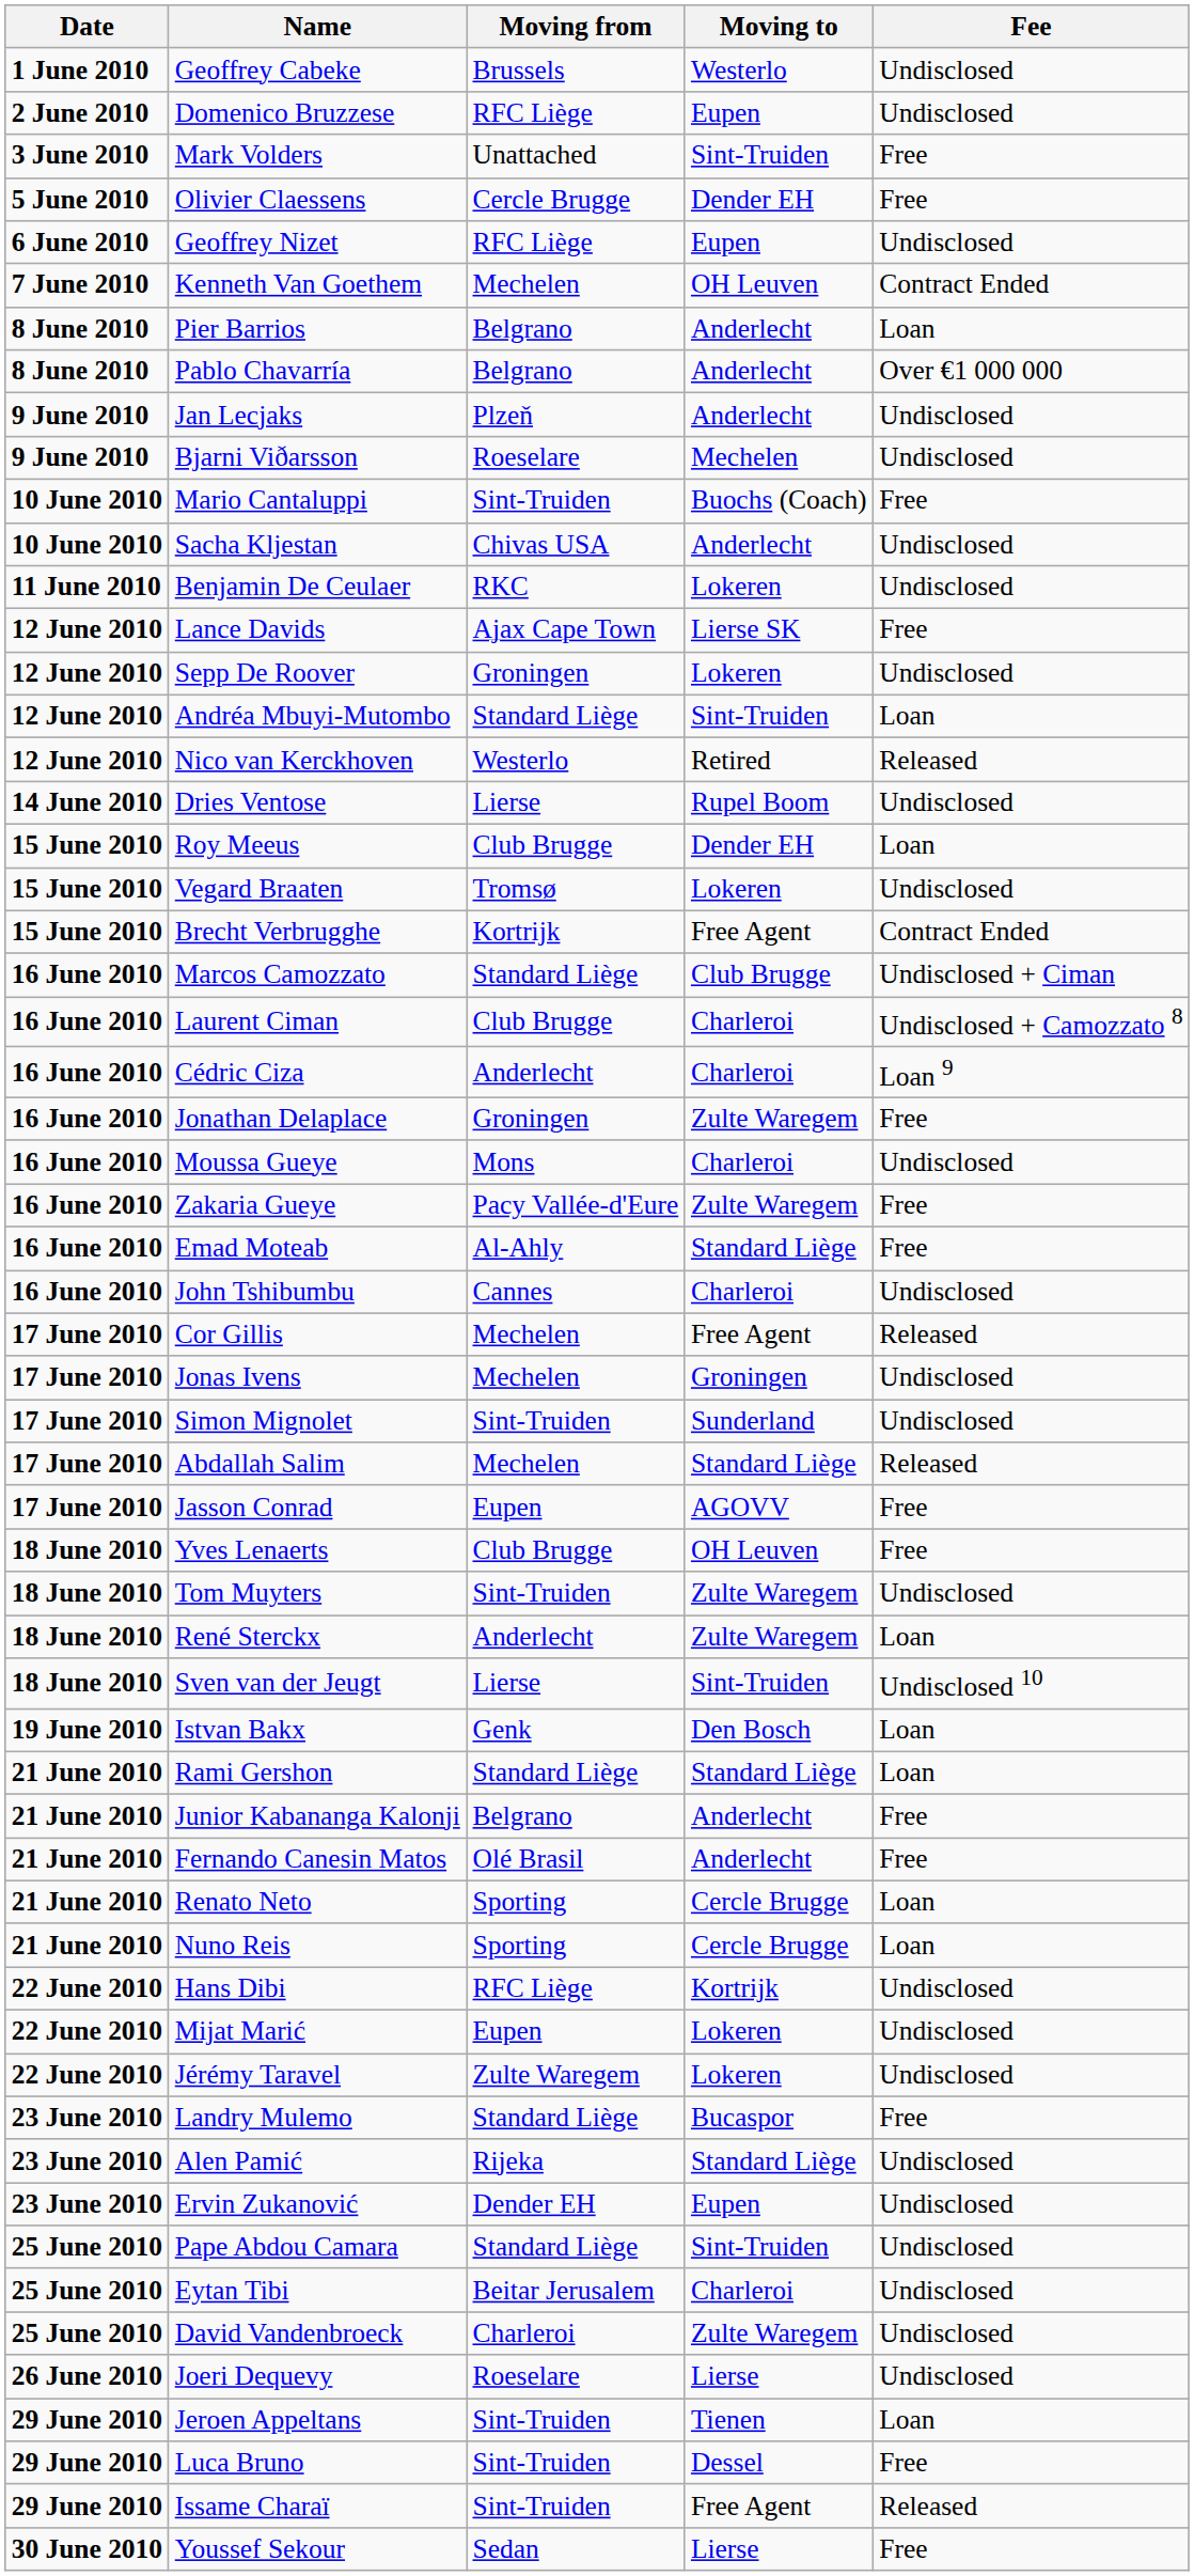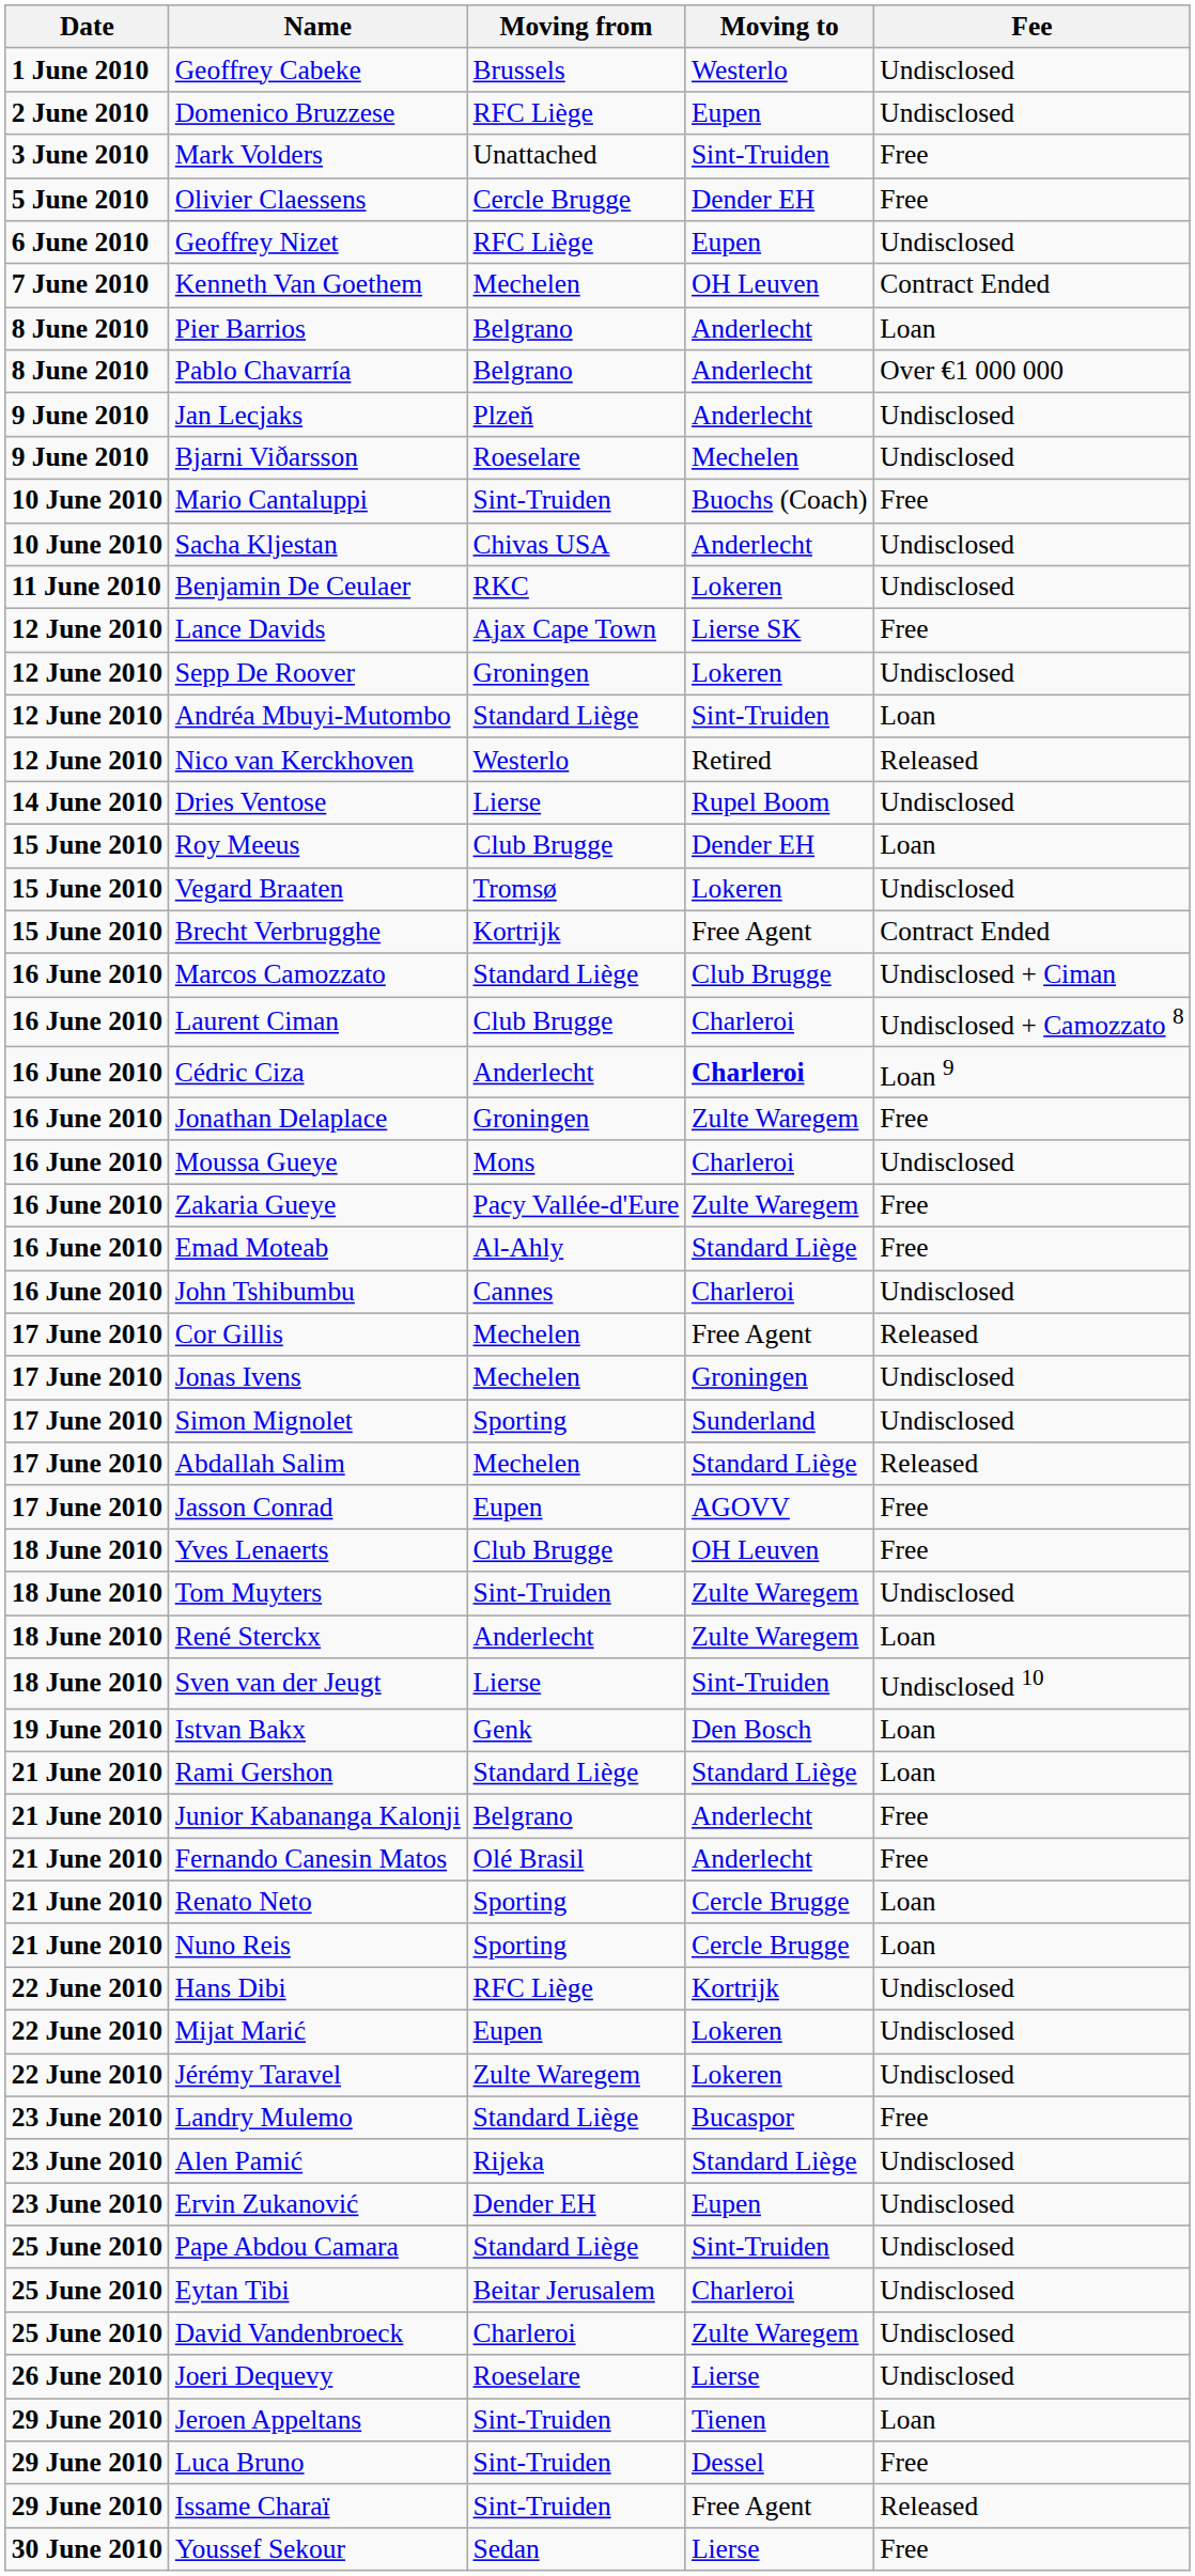 <table class="wikitable sortable">
 <tr>
 <th>Date</th>
 <th>Name</th>
 <th>Moving from</th>
 <th>Moving to</th>
 <th>Fee</th>
 </tr>
 <tr>
 <td><strong>1 June 2010</strong></td>
 <td><a href='#'>Geoffrey Cabeke</a></td>
 <td><a href='#'>Brussels</a></td>
 <td><a href='#'>Westerlo</a></td>
 <td>Undisclosed </td>
 </tr>
 <tr>
 <td><strong>2 June 2010</strong></td>
 <td><a href='#'>Domenico Bruzzese</a></td>
 <td><a href='#'>RFC Liège</a></td>
 <td><a href='#'>Eupen</a></td>
 <td>Undisclosed </td>
 </tr>
 <tr>
 <td><strong>3 June 2010</strong></td>
 <td><a href='#'>Mark Volders</a></td>
 <td>Unattached</td>
 <td><a href='#'>Sint-Truiden</a></td>
 <td>Free </td>
 </tr>
 <tr>
 <td><strong>5 June 2010</strong></td>
 <td><a href='#'>Olivier Claessens</a></td>
 <td><a href='#'>Cercle Brugge</a></td>
 <td><a href='#'>Dender EH</a></td>
 <td>Free </td>
 </tr>
 <tr>
 <td><strong>6 June 2010</strong></td>
 <td><a href='#'>Geoffrey Nizet</a></td>
 <td><a href='#'>RFC Liège</a></td>
 <td><a href='#'>Eupen</a></td>
 <td>Undisclosed </td>
 </tr>
 <tr>
 <td><strong>7 June 2010</strong></td>
 <td><a href='#'>Kenneth Van Goethem</a></td>
 <td><a href='#'>Mechelen</a></td>
 <td><a href='#'>OH Leuven</a></td>
 <td>Contract Ended </td>
 </tr>
 <tr>
 <td><strong>8 June 2010</strong></td>
 <td> <a href='#'>Pier Barrios</a></td>
 <td> <a href='#'>Belgrano</a></td>
 <td><a href='#'>Anderlecht</a></td>
 <td>Loan </td>
 </tr>
 <tr>
 <td><strong>8 June 2010</strong></td>
 <td> <a href='#'>Pablo Chavarría</a></td>
 <td> <a href='#'>Belgrano</a></td>
 <td><a href='#'>Anderlecht</a></td>
 <td>Over €1 000 000 </td>
 </tr>
 <tr>
 <td><strong>9 June 2010</strong></td>
 <td> <a href='#'>Jan Lecjaks</a></td>
 <td> <a href='#'>Plzeň</a></td>
 <td><a href='#'>Anderlecht</a></td>
 <td>Undisclosed </td>
 </tr>
 <tr>
 <td><strong>9 June 2010</strong></td>
 <td> <a href='#'>Bjarni Viðarsson</a></td>
 <td><a href='#'>Roeselare</a></td>
 <td><a href='#'>Mechelen</a></td>
 <td>Undisclosed </td>
 </tr>
 <tr>
 <td><strong>10 June 2010</strong></td>
 <td> <a href='#'>Mario Cantaluppi</a></td>
 <td><a href='#'>Sint-Truiden</a></td>
 <td> <a href='#'>Buochs</a> (Coach)</td>
 <td>Free </td>
 </tr>
 <tr>
 <td><strong>10 June 2010</strong></td>
 <td> <a href='#'>Sacha Kljestan</a></td>
 <td> <a href='#'>Chivas USA</a></td>
 <td><a href='#'>Anderlecht</a></td>
 <td>Undisclosed </td>
 </tr>
 <tr>
 <td><strong>11 June 2010</strong></td>
 <td><a href='#'>Benjamin De Ceulaer</a></td>
 <td> <a href='#'>RKC</a></td>
 <td><a href='#'>Lokeren</a></td>
 <td>Undisclosed </td>
 </tr>
 <tr>
 <td><strong>12 June 2010</strong></td>
 <td> <a href='#'>Lance Davids</a></td>
 <td> <a href='#'>Ajax Cape Town</a></td>
 <td><a href='#'>Lierse SK</a></td>
 <td>Free </td>
 </tr>
 <tr>
 <td><strong>12 June 2010</strong></td>
 <td><a href='#'>Sepp De Roover</a></td>
 <td> <a href='#'>Groningen</a></td>
 <td><a href='#'>Lokeren</a></td>
 <td>Undisclosed </td>
 </tr>
 <tr>
 <td><strong>12 June 2010</strong></td>
 <td><a href='#'>Andréa Mbuyi-Mutombo</a></td>
 <td><a href='#'>Standard Liège</a></td>
 <td><a href='#'>Sint-Truiden</a></td>
 <td>Loan </td>
 </tr>
 <tr>
 <td><strong>12 June 2010</strong></td>
 <td><a href='#'>Nico van Kerckhoven</a></td>
 <td><a href='#'>Westerlo</a></td>
 <td>Retired</td>
 <td>Released </td>
 </tr>
 <tr>
 <td><strong>14 June 2010</strong></td>
 <td><a href='#'>Dries Ventose</a></td>
 <td><a href='#'>Lierse</a></td>
 <td><a href='#'>Rupel Boom</a></td>
 <td>Undisclosed </td>
 </tr>
 <tr>
 <td><strong>15 June 2010</strong></td>
 <td><a href='#'>Roy Meeus</a></td>
 <td><a href='#'>Club Brugge</a></td>
 <td><a href='#'>Dender EH</a></td>
 <td>Loan </td>
 </tr>
 <tr>
 <td><strong>15 June 2010</strong></td>
 <td> <a href='#'>Vegard Braaten</a></td>
 <td> <a href='#'>Tromsø</a></td>
 <td><a href='#'>Lokeren</a></td>
 <td>Undisclosed </td>
 </tr>
 <tr>
 <td><strong>15 June 2010</strong></td>
 <td><a href='#'>Brecht Verbrugghe</a></td>
 <td><a href='#'>Kortrijk</a></td>
 <td>Free Agent</td>
 <td>Contract Ended </td>
 </tr>
 <tr>
 <td><strong>16 June 2010</strong></td>
 <td> <a href='#'>Marcos Camozzato</a></td>
 <td><a href='#'>Standard Liège</a></td>
 <td><a href='#'>Club Brugge</a></td>
 <td>Undisclosed + <a href='#'>Ciman</a></td>
 </tr>
 <tr>
 <td><strong>16 June 2010</strong></td>
 <td><a href='#'>Laurent Ciman</a></td>
 <td><a href='#'>Club Brugge</a></td>
 <td><a href='#'>Charleroi</a></td>
 <td>Undisclosed + <a href='#'>Camozzato</a> <sup>8</sup> </td>
 </tr>
 <tr>
 <td><strong>16 June 2010</strong></td>
 <td><a href='#'>Cédric Ciza</a></td>
 <td><a href='#'>Anderlecht</a></td>
-<td><a href='#'>Charleroi</a></td>
+<td><strong><a href='#'>Charleroi</a></strong></td>
 <td>Loan <sup>9</sup> </td>
 </tr>
 <tr>
 <td><strong>16 June 2010</strong></td>
 <td> <a href='#'>Jonathan Delaplace</a></td>
 <td> <a href='#'>Groningen</a></td>
 <td><a href='#'>Zulte Waregem</a></td>
 <td>Free </td>
 </tr>
 <tr>
 <td><strong>16 June 2010</strong></td>
 <td> <a href='#'>Moussa Gueye</a></td>
 <td><a href='#'>Mons</a></td>
 <td><a href='#'>Charleroi</a></td>
 <td>Undisclosed </td>
 </tr>
 <tr>
 <td><strong>16 June 2010</strong></td>
 <td> <a href='#'>Zakaria Gueye</a></td>
 <td> <a href='#'>Pacy Vallée-d'Eure</a></td>
 <td><a href='#'>Zulte Waregem</a></td>
 <td>Free </td>
 </tr>
 <tr>
 <td><strong>16 June 2010</strong></td>
 <td> <a href='#'>Emad Moteab</a></td>
 <td> <a href='#'>Al-Ahly</a></td>
 <td><a href='#'>Standard Liège</a></td>
 <td>Free </td>
 </tr>
 <tr>
 <td><strong>16 June 2010</strong></td>
 <td> <a href='#'>John Tshibumbu</a></td>
 <td> <a href='#'>Cannes</a></td>
 <td><a href='#'>Charleroi</a></td>
 <td>Undisclosed </td>
 </tr>
 <tr>
 <td><strong>17 June 2010</strong></td>
 <td><a href='#'>Cor Gillis</a></td>
 <td><a href='#'>Mechelen</a></td>
 <td>Free Agent</td>
 <td>Released </td>
 </tr>
 <tr>
 <td><strong>17 June 2010</strong></td>
 <td><a href='#'>Jonas Ivens</a></td>
 <td><a href='#'>Mechelen</a></td>
 <td> <a href='#'>Groningen</a></td>
 <td>Undisclosed </td>
 </tr>
 <tr>
 <td><strong>17 June 2010</strong></td>
 <td><a href='#'>Simon Mignolet</a></td>
-<td><a href='#'>Sint-Truiden</a></td>
+<td> <a href='#'>Sporting</a></td>
 <td> <a href='#'>Sunderland</a></td>
 <td>Undisclosed </td>
 </tr>
 <tr>
 <td><strong>17 June 2010</strong></td>
 <td> <a href='#'>Abdallah Salim</a></td>
 <td><a href='#'>Mechelen</a></td>
 <td><a href='#'>Standard Liège</a></td>
 <td>Released </td>
 </tr>
 <tr>
 <td><strong>17 June 2010</strong></td>
 <td><a href='#'>Jasson Conrad</a></td>
 <td><a href='#'>Eupen</a></td>
 <td> <a href='#'>AGOVV</a></td>
 <td>Free </td>
 </tr>
 <tr>
 <td><strong>18 June 2010</strong></td>
 <td><a href='#'>Yves Lenaerts</a></td>
 <td><a href='#'>Club Brugge</a></td>
 <td><a href='#'>OH Leuven</a></td>
 <td>Free </td>
 </tr>
 <tr>
 <td><strong>18 June 2010</strong></td>
 <td><a href='#'>Tom Muyters</a></td>
 <td><a href='#'>Sint-Truiden</a></td>
 <td><a href='#'>Zulte Waregem</a></td>
 <td>Undisclosed </td>
 </tr>
 <tr>
 <td><strong>18 June 2010</strong></td>
 <td><a href='#'>René Sterckx</a></td>
 <td><a href='#'>Anderlecht</a></td>
 <td><a href='#'>Zulte Waregem</a></td>
 <td>Loan </td>
 </tr>
 <tr>
 <td><strong>18 June 2010</strong></td>
 <td><a href='#'>Sven van der Jeugt</a></td>
 <td><a href='#'>Lierse</a></td>
 <td><a href='#'>Sint-Truiden</a></td>
 <td>Undisclosed <sup>10</sup> </td>
 </tr>
 <tr>
 <td><strong>19 June 2010</strong></td>
 <td> <a href='#'>Istvan Bakx</a></td>
 <td><a href='#'>Genk</a></td>
 <td> <a href='#'>Den Bosch</a></td>
 <td>Loan </td>
 </tr>
 <tr>
 <td><strong>21 June 2010</strong></td>
 <td> <a href='#'>Rami Gershon</a></td>
 <td><a href='#'>Standard Liège</a></td>
 <td><a href='#'>Standard Liège</a></td>
 <td>Loan </td>
 </tr>
 <tr>
 <td><strong>21 June 2010</strong></td>
 <td> <a href='#'>Junior Kabananga Kalonji</a></td>
 <td> <a href='#'>Belgrano</a></td>
 <td><a href='#'>Anderlecht</a></td>
 <td>Free </td>
 </tr>
 <tr>
 <td><strong>21 June 2010</strong></td>
 <td> <a href='#'>Fernando Canesin Matos</a></td>
 <td> <a href='#'>Olé Brasil</a></td>
 <td><a href='#'>Anderlecht</a></td>
 <td>Free </td>
 </tr>
 <tr>
 <td><strong>21 June 2010</strong></td>
 <td> <a href='#'>Renato Neto</a></td>
 <td> <a href='#'>Sporting</a></td>
 <td><a href='#'>Cercle Brugge</a></td>
 <td>Loan </td>
 </tr>
 <tr>
 <td><strong>21 June 2010</strong></td>
 <td> <a href='#'>Nuno Reis</a></td>
 <td> <a href='#'>Sporting</a></td>
 <td><a href='#'>Cercle Brugge</a></td>
 <td>Loan </td>
 </tr>
 <tr>
 <td><strong>22 June 2010</strong></td>
 <td> <a href='#'>Hans Dibi</a></td>
 <td><a href='#'>RFC Liège</a></td>
 <td><a href='#'>Kortrijk</a></td>
 <td>Undisclosed </td>
 </tr>
 <tr>
 <td><strong>22 June 2010</strong></td>
 <td> <a href='#'>Mijat Marić</a></td>
 <td><a href='#'>Eupen</a></td>
 <td><a href='#'>Lokeren</a></td>
 <td>Undisclosed </td>
 </tr>
 <tr>
 <td><strong>22 June 2010</strong></td>
 <td> <a href='#'>Jérémy Taravel</a></td>
 <td><a href='#'>Zulte Waregem</a></td>
 <td><a href='#'>Lokeren</a></td>
 <td>Undisclosed </td>
 </tr>
 <tr>
 <td><strong>23 June 2010</strong></td>
 <td><a href='#'>Landry Mulemo</a></td>
 <td><a href='#'>Standard Liège</a></td>
 <td> <a href='#'>Bucaspor</a></td>
 <td>Free </td>
 </tr>
 <tr>
 <td><strong>23 June 2010</strong></td>
 <td> <a href='#'>Alen Pamić</a></td>
 <td> <a href='#'>Rijeka</a></td>
 <td><a href='#'>Standard Liège</a></td>
 <td>Undisclosed </td>
 </tr>
 <tr>
 <td><strong>23 June 2010</strong></td>
 <td> <a href='#'>Ervin Zukanović</a></td>
 <td><a href='#'>Dender EH</a></td>
 <td><a href='#'>Eupen</a></td>
 <td>Undisclosed </td>
 </tr>
 <tr>
 <td><strong>25 June 2010</strong></td>
 <td> <a href='#'>Pape Abdou Camara</a></td>
 <td><a href='#'>Standard Liège</a></td>
 <td><a href='#'>Sint-Truiden</a></td>
 <td>Undisclosed </td>
 </tr>
 <tr>
 <td><strong>25 June 2010</strong></td>
 <td> <a href='#'>Eytan Tibi</a></td>
 <td> <a href='#'>Beitar Jerusalem</a></td>
 <td><a href='#'>Charleroi</a></td>
 <td>Undisclosed </td>
 </tr>
 <tr>
 <td><strong>25 June 2010</strong></td>
 <td><a href='#'>David Vandenbroeck</a></td>
 <td><a href='#'>Charleroi</a></td>
 <td><a href='#'>Zulte Waregem</a></td>
 <td>Undisclosed </td>
 </tr>
 <tr>
 <td><strong>26 June 2010</strong></td>
 <td><a href='#'>Joeri Dequevy</a></td>
 <td><a href='#'>Roeselare</a></td>
 <td><a href='#'>Lierse</a></td>
 <td>Undisclosed </td>
 </tr>
 <tr>
 <td><strong>29 June 2010</strong></td>
 <td><a href='#'>Jeroen Appeltans</a></td>
 <td><a href='#'>Sint-Truiden</a></td>
 <td><a href='#'>Tienen</a></td>
 <td>Loan </td>
 </tr>
 <tr>
 <td><strong>29 June 2010</strong></td>
 <td><a href='#'>Luca Bruno</a></td>
 <td><a href='#'>Sint-Truiden</a></td>
 <td><a href='#'>Dessel</a></td>
 <td>Free </td>
 </tr>
 <tr>
 <td><strong>29 June 2010</strong></td>
 <td><a href='#'>Issame Charaï</a></td>
 <td><a href='#'>Sint-Truiden</a></td>
 <td>Free Agent</td>
 <td>Released </td>
 </tr>
 <tr>
 <td><strong>30 June 2010</strong></td>
 <td> <a href='#'>Youssef Sekour</a></td>
 <td> <a href='#'>Sedan</a></td>
 <td><a href='#'>Lierse</a></td>
 <td>Free </td>
 </tr>
 </table>
